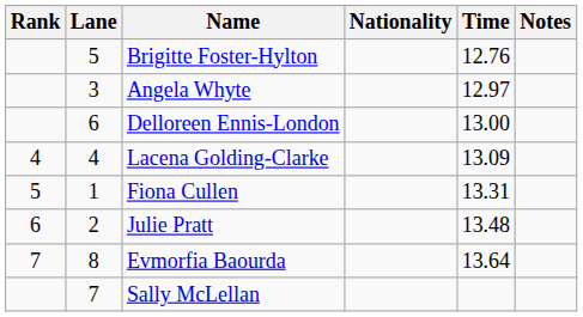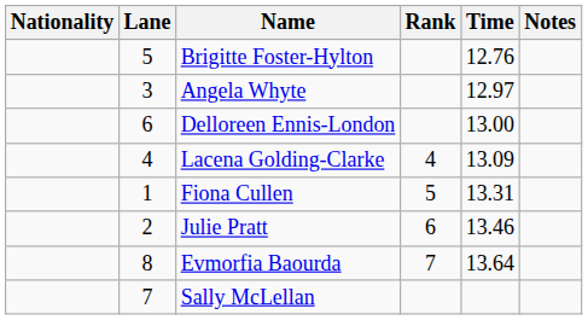 <table class="wikitable sortable" style="text-align:center">
 <tr>
-<th>Rank</th>
+<th>Nationality</th>
 <th>Lane</th>
 <th>Name</th>
-<th>Nationality</th>
+<th>Rank</th>
 <th>Time</th>
 <th>Notes</th>
 </tr>
 <tr>
-<td></td>
+<td align=left></td>
 <td>5</td>
 <td align=left><a href='#'>Brigitte Foster-Hylton</a></td>
-<td align=left></td>
+<td></td>
 <td>12.76</td>
 <td></td>
 </tr>
 <tr>
-<td></td>
+<td align=left></td>
 <td>3</td>
 <td align=left><a href='#'>Angela Whyte</a></td>
-<td align=left></td>
+<td></td>
 <td>12.97</td>
 <td></td>
 </tr>
 <tr>
-<td></td>
+<td align=left></td>
 <td>6</td>
 <td align=left><a href='#'>Delloreen Ennis-London</a></td>
-<td align=left></td>
+<td></td>
 <td>13.00</td>
 <td></td>
 </tr>
 <tr>
-<td>4</td>
+<td align=left></td>
 <td>4</td>
 <td align=left><a href='#'>Lacena Golding-Clarke</a></td>
-<td align=left></td>
+<td>4</td>
 <td>13.09</td>
 <td></td>
 </tr>
 <tr>
-<td>5</td>
+<td align=left></td>
 <td>1</td>
 <td align=left><a href='#'>Fiona Cullen</a></td>
-<td align=left></td>
+<td>5</td>
 <td>13.31</td>
 <td></td>
 </tr>
 <tr>
-<td>6</td>
+<td align=left></td>
 <td>2</td>
 <td align=left><a href='#'>Julie Pratt</a></td>
-<td align=left></td>
-<td>13.48</td>
+<td>6</td>
+<td>13.46</td>
 <td></td>
 </tr>
 <tr>
-<td>7</td>
+<td align=left></td>
 <td>8</td>
 <td align=left><a href='#'>Evmorfia Baourda</a></td>
-<td align=left></td>
+<td>7</td>
 <td>13.64</td>
 <td></td>
 </tr>
 <tr>
-<td></td>
+<td align=left></td>
 <td>7</td>
 <td align=left><a href='#'>Sally McLellan</a></td>
-<td align=left></td>
+<td></td>
 <td></td>
 <td></td>
 </tr>
 </table>
